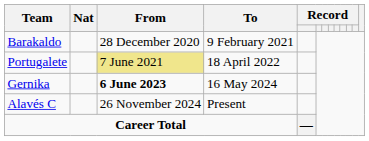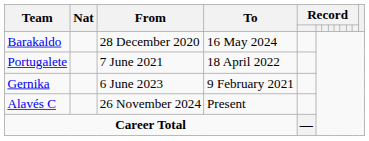 <table class="wikitable" style="text-align: center">
 <tr>
 <th rowspan="2">Team</th>
 <th rowspan="2">Nat</th>
 <th rowspan="2">From</th>
 <th rowspan="2">To</th>
 <th colspan="8">Record</th>
 <th rowspan=2></th>
 </tr>
 <tr>
 <th></th>
 <th></th>
 <th></th>
 <th></th>
 <th></th>
 <th></th>
 <th></th>
 <th></th>
 </tr>
 <tr>
 <td align="left"><a href='#'>Barakaldo</a></td>
 <td></td>
 <td align=left>28 December 2020</td>
-<td align=left>9 February 2021<br></td>
+<td align=left>16 May 2024<br></td>
 <td></td>
 </tr>
 <tr>
 <td align="left"><a href='#'>Portugalete</a></td>
 <td></td>
-<td align=left style="background: khaki;">7 June 2021</td>
+<td align=left>7 June 2021</td>
 <td align=left>18 April 2022<br></td>
 <td></td>
 </tr>
 <tr>
 <td align="left"><a href='#'>Gernika</a></td>
 <td></td>
-<td align=left><strong>6 June 2023</strong></td>
-<td align=left>16 May 2024<br></td>
+<td align=left>6 June 2023</td>
+<td align=left>9 February 2021<br></td>
 <td></td>
 </tr>
 <tr>
 <td align="left"><a href='#'>Alavés C</a></td>
 <td></td>
 <td align=left>26 November 2024</td>
 <td align=left>Present<br></td>
 <td></td>
 </tr>
 <tr>
 <td colspan=4><strong>Career Total</strong><br></td>
 <th>—</th>
 </tr>
 </table>
